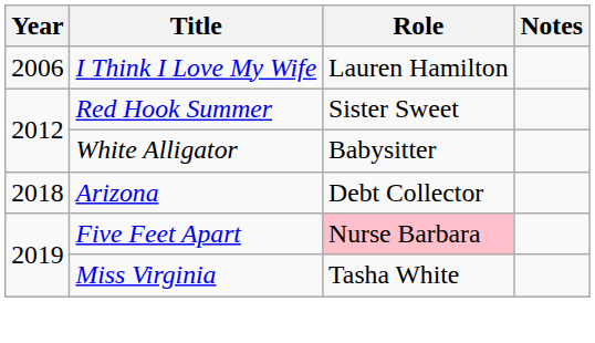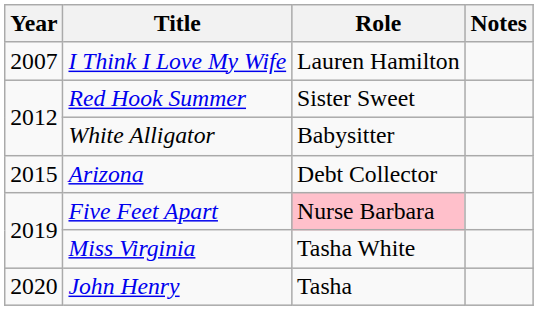 <table class="wikitable sortable">
 <tr>
 <th scope="col">Year</th>
 <th scope="col">Title</th>
 <th scope="col">Role</th>
 <th scope="col" class="unsortable">Notes</th>
 </tr>
 <tr>
-<td>2006</td>
+<td>2007</td>
 <td><em><a href='#'>I Think I Love My Wife</a></em></td>
 <td>Lauren Hamilton</td>
 <td></td>
 </tr>
 <tr>
 <td rowspan="2">2012</td>
 <td><em><a href='#'>Red Hook Summer</a></em></td>
 <td>Sister Sweet</td>
 <td></td>
 </tr>
 <tr>
 <td><em>White Alligator</em></td>
 <td>Babysitter</td>
 <td></td>
 </tr>
 <tr>
-<td>2018</td>
+<td>2015</td>
 <td><em><a href='#'>Arizona</a></em></td>
 <td>Debt Collector</td>
 <td></td>
 </tr>
 <tr>
 <td rowspan="2">2019</td>
 <td><em><a href='#'>Five Feet Apart</a></em></td>
 <td style="background: pink;">Nurse Barbara</td>
 <td></td>
 </tr>
 <tr>
 <td><em><a href='#'>Miss Virginia</a></em></td>
 <td>Tasha White</td>
 <td></td>
 </tr>
+<tr>
+<td>2020</td>
+<td><em><a href='#'>John Henry</a></em></td>
+<td>Tasha</td>
+<td></td>
+</tr>
 </table>
